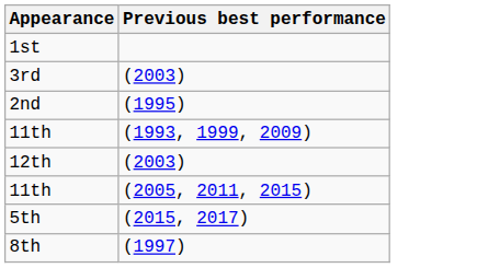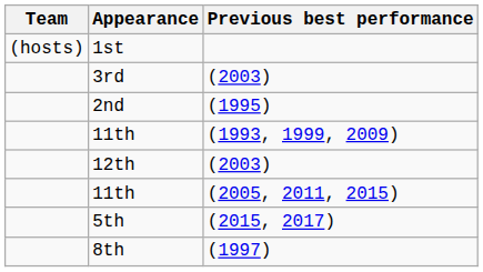 <table class="wikitable sortable" style="text-align: left;">
 <tr>
+<th>Team</th>
 <th data-sort-type="number">Appearance</th>
 <th>Previous best performance</th>
 </tr>
 <tr>
+<td> (hosts)</td>
 <td>1st</td>
 <td></td>
 </tr>
 <tr>
+<td></td>
 <td>3rd</td>
 <td> (<a href='#'>2003</a>)</td>
 </tr>
 <tr>
+<td></td>
 <td>2nd</td>
 <td> (<a href='#'>1995</a>)</td>
 </tr>
 <tr>
+<td></td>
 <td>11th</td>
 <td> (<a href='#'>1993</a>, <a href='#'>1999</a>, <a href='#'>2009</a>)</td>
 </tr>
 <tr>
+<td></td>
 <td>12th</td>
 <td> (<a href='#'>2003</a>)</td>
 </tr>
 <tr>
+<td></td>
 <td>11th</td>
 <td> (<a href='#'>2005</a>, <a href='#'>2011</a>, <a href='#'>2015</a>)</td>
 </tr>
 <tr>
+<td></td>
 <td>5th</td>
 <td> (<a href='#'>2015</a>, <a href='#'>2017</a>)</td>
 </tr>
 <tr>
+<td></td>
 <td>8th</td>
 <td> (<a href='#'>1997</a>)</td>
 </tr>
 </table>
